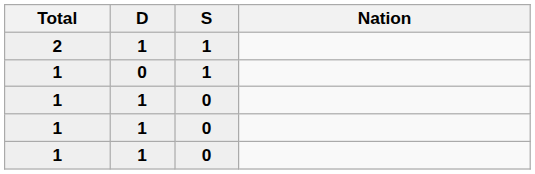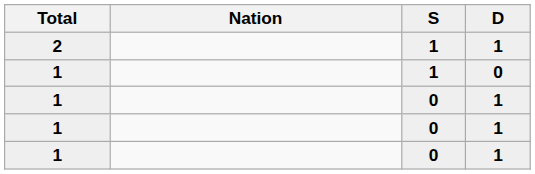 <table class="sortable wikitable" style="font-size:90%;">
 <tr>
 <th width=81>Total</th>
+<th width=236>Nation</th>
+<th width=47 style="background:#efefef"> S </th>
 <th width=47 style="background:#efefef"> D </th>
-<th width=47 style="background:#efefef"> S </th>
-<th width=236>Nation</th>
 </tr>
 <tr align=center>
 <td bgcolor=#efefef><strong>2</strong></td>
+<td align=left></td>
 <td bgcolor=#efefef><strong>1</strong></td>
 <td bgcolor=#efefef><strong>1</strong></td>
-<td align=left></td>
 </tr>
 <tr align=center>
 <td bgcolor=#efefef><strong>1</strong></td>
+<td align=left></td>
+<td bgcolor=#efefef><strong>1</strong></td>
 <td bgcolor=#efefef><strong>0</strong></td>
-<td bgcolor=#efefef><strong>1</strong></td>
-<td align=left></td>
 </tr>
 <tr align=center>
 <td bgcolor=#efefef><strong>1</strong></td>
+<td align=left></td>
+<td bgcolor=#efefef><strong>0</strong></td>
 <td bgcolor=#efefef><strong>1</strong></td>
-<td bgcolor=#efefef><strong>0</strong></td>
-<td align=left></td>
 </tr>
 <tr align=center>
 <td bgcolor=#efefef><strong>1</strong></td>
+<td align=left></td>
+<td bgcolor=#efefef><strong>0</strong></td>
 <td bgcolor=#efefef><strong>1</strong></td>
-<td bgcolor=#efefef><strong>0</strong></td>
-<td align=left></td>
 </tr>
 <tr align=center>
 <td bgcolor=#efefef><strong>1</strong></td>
+<td align=left></td>
+<td bgcolor=#efefef><strong>0</strong></td>
 <td bgcolor=#efefef><strong>1</strong></td>
-<td bgcolor=#efefef><strong>0</strong></td>
-<td align=left></td>
 </tr>
 </table>
